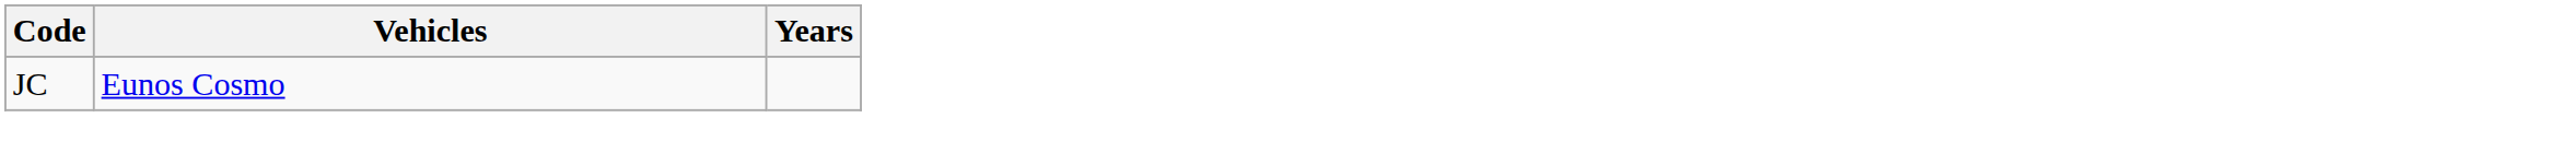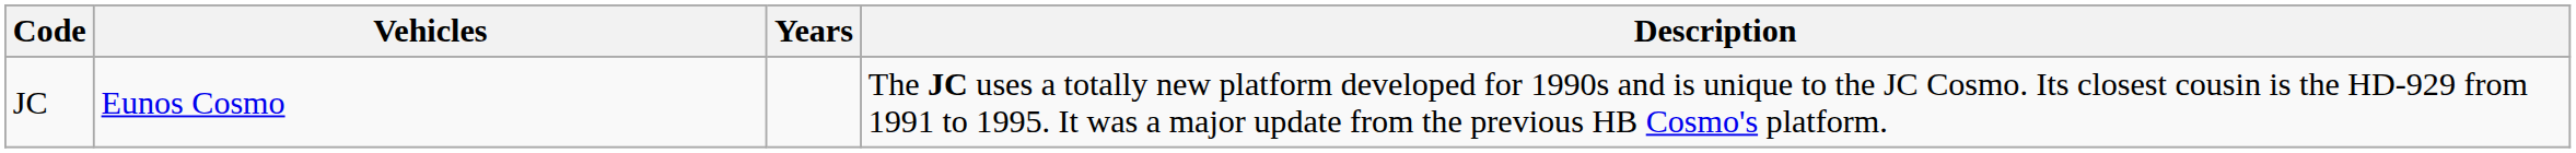 <table class="wikitable">
 <tr>
 <th>Code</th>
 <th style="width:20em">Vehicles</th>
 <th>Years</th>
+<th>Description</th>
 </tr>
 <tr>
 <td>JC</td>
 <td><a href='#'>Eunos Cosmo</a></td>
 <td></td>
+<td>The <strong>JC</strong> uses a totally new platform developed for 1990s and is unique to the JC Cosmo. Its closest cousin is the HD-929 from 1991 to 1995. It was a major update from the previous HB <a href='#'>Cosmo's</a> platform.</td>
 </tr>
 </table>
